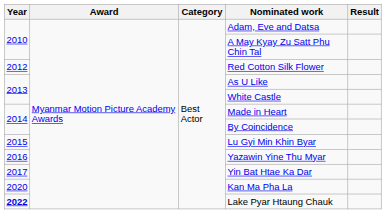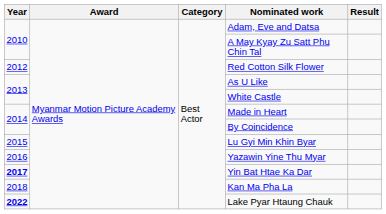 <table class="wikitable" style="font-size: 95%">
 <tr>
 <th>Year</th>
 <th>Award</th>
 <th>Category</th>
 <th>Nominated work</th>
 <th>Result</th>
 </tr>
 <tr>
 <td rowspan="2"><a href='#'>2010</a></td>
 <td rowspan = 12><a href='#'>Myanmar Motion Picture Academy Awards</a></td>
 <td rowspan = 12>Best Actor</td>
 <td><a href='#'>Adam, Eve and Datsa</a></td>
 <td></td>
 </tr>
 <tr>
 <td><a href='#'>A May Kyay Zu Satt Phu Chin Tal</a></td>
 <td></td>
 </tr>
 <tr>
 <td><a href='#'>2012</a></td>
 <td><a href='#'>Red Cotton Silk Flower</a></td>
 <td></td>
 </tr>
 <tr>
 <td rowspan="2"><a href='#'>2013</a></td>
 <td><a href='#'>As U Like</a></td>
 <td></td>
 </tr>
 <tr>
 <td><a href='#'>White Castle</a></td>
 <td></td>
 </tr>
 <tr>
 <td rowspan="2"><a href='#'>2014</a></td>
 <td><a href='#'>Made in Heart</a></td>
 <td></td>
 </tr>
 <tr>
 <td><a href='#'>By Coincidence</a></td>
 <td></td>
 </tr>
 <tr>
 <td><a href='#'>2015</a></td>
 <td><a href='#'>Lu Gyi Min Khin Byar</a></td>
 <td></td>
 </tr>
 <tr>
 <td><a href='#'>2016</a></td>
 <td><a href='#'>Yazawin Yine Thu Myar</a></td>
 <td></td>
 </tr>
 <tr>
-<td><a href='#'>2017</a></td>
+<td><strong><a href='#'>2017</a></strong></td>
 <td><a href='#'>Yin Bat Htae Ka Dar</a></td>
 <td></td>
 </tr>
 <tr>
-<td><a href='#'>2020</a></td>
+<td><a href='#'>2018</a></td>
 <td><a href='#'>Kan Ma Pha La</a></td>
 <td></td>
 </tr>
 <tr>
 <td><strong><a href='#'>2022</a></strong></td>
 <td>Lake Pyar Htaung Chauk</td>
 <td></td>
 </tr>
 </table>
